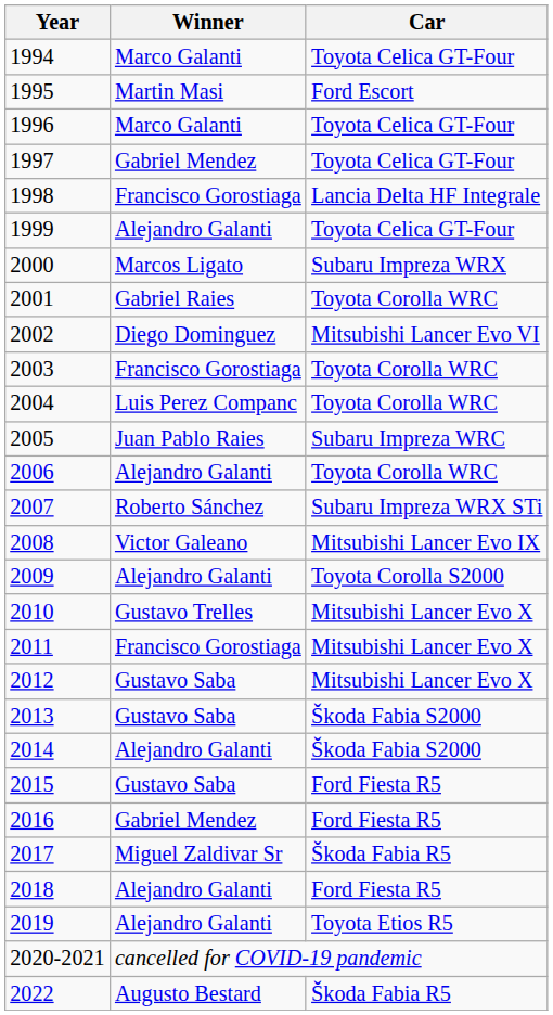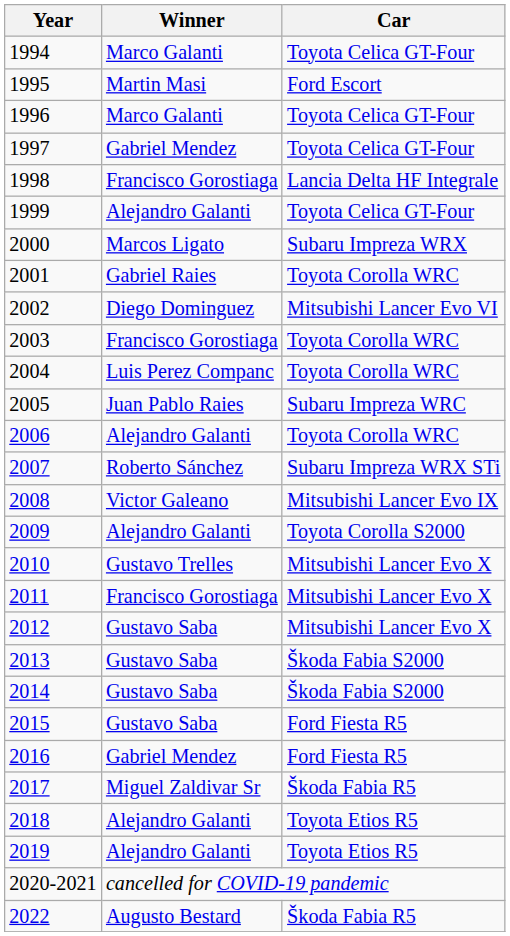 <table class="wikitable sortable">
 <tr>
 <th>Year</th>
 <th>Winner</th>
 <th>Car</th>
 </tr>
 <tr>
 <td>1994</td>
 <td> <a href='#'>Marco Galanti</a></td>
 <td><a href='#'>Toyota Celica GT-Four</a></td>
 </tr>
 <tr>
 <td>1995</td>
 <td> <a href='#'>Martin Masi</a></td>
 <td><a href='#'>Ford Escort</a></td>
 </tr>
 <tr>
 <td>1996</td>
 <td> <a href='#'>Marco Galanti</a></td>
 <td><a href='#'>Toyota Celica GT-Four</a></td>
 </tr>
 <tr>
 <td>1997</td>
 <td> <a href='#'>Gabriel Mendez</a></td>
 <td><a href='#'>Toyota Celica GT-Four</a></td>
 </tr>
 <tr>
 <td>1998</td>
 <td> <a href='#'>Francisco Gorostiaga</a></td>
 <td><a href='#'>Lancia Delta HF Integrale</a></td>
 </tr>
 <tr>
 <td>1999</td>
 <td> <a href='#'>Alejandro Galanti</a></td>
 <td><a href='#'>Toyota Celica GT-Four</a></td>
 </tr>
 <tr>
 <td>2000</td>
 <td> <a href='#'>Marcos Ligato</a></td>
 <td><a href='#'>Subaru Impreza WRX</a></td>
 </tr>
 <tr>
 <td>2001</td>
 <td> <a href='#'>Gabriel Raies</a></td>
 <td><a href='#'>Toyota Corolla WRC</a></td>
 </tr>
 <tr>
 <td>2002</td>
 <td> <a href='#'>Diego Dominguez</a></td>
 <td><a href='#'>Mitsubishi Lancer Evo VI</a></td>
 </tr>
 <tr>
 <td>2003</td>
 <td> <a href='#'>Francisco Gorostiaga</a></td>
 <td><a href='#'>Toyota Corolla WRC</a></td>
 </tr>
 <tr>
 <td>2004</td>
 <td> <a href='#'>Luis Perez Companc</a></td>
 <td><a href='#'>Toyota Corolla WRC</a></td>
 </tr>
 <tr>
 <td>2005</td>
 <td> <a href='#'>Juan Pablo Raies</a></td>
 <td><a href='#'>Subaru Impreza WRC</a></td>
 </tr>
 <tr>
 <td><a href='#'>2006</a></td>
 <td> <a href='#'>Alejandro Galanti</a></td>
 <td><a href='#'>Toyota Corolla WRC</a></td>
 </tr>
 <tr>
 <td><a href='#'>2007</a></td>
 <td> <a href='#'>Roberto Sánchez</a></td>
 <td><a href='#'>Subaru Impreza WRX STi</a></td>
 </tr>
 <tr>
 <td><a href='#'>2008</a></td>
 <td> <a href='#'>Victor Galeano</a></td>
 <td><a href='#'>Mitsubishi Lancer Evo IX</a></td>
 </tr>
 <tr>
 <td><a href='#'>2009</a></td>
 <td> <a href='#'>Alejandro Galanti</a></td>
 <td><a href='#'>Toyota Corolla S2000</a></td>
 </tr>
 <tr>
 <td><a href='#'>2010</a></td>
 <td> <a href='#'>Gustavo Trelles</a></td>
 <td><a href='#'>Mitsubishi Lancer Evo X</a></td>
 </tr>
 <tr>
 <td><a href='#'>2011</a></td>
 <td> <a href='#'>Francisco Gorostiaga</a></td>
 <td><a href='#'>Mitsubishi Lancer Evo X</a></td>
 </tr>
 <tr>
 <td><a href='#'>2012</a></td>
 <td> <a href='#'>Gustavo Saba</a></td>
 <td><a href='#'>Mitsubishi Lancer Evo X</a></td>
 </tr>
 <tr>
 <td><a href='#'>2013</a></td>
 <td> <a href='#'>Gustavo Saba</a></td>
 <td><a href='#'>Škoda Fabia S2000</a></td>
 </tr>
 <tr>
 <td><a href='#'>2014</a></td>
-<td> <a href='#'>Alejandro Galanti</a></td>
+<td> <a href='#'>Gustavo Saba</a></td>
 <td><a href='#'>Škoda Fabia S2000</a></td>
 </tr>
 <tr>
 <td><a href='#'>2015</a></td>
 <td> <a href='#'>Gustavo Saba</a></td>
 <td><a href='#'>Ford Fiesta R5</a></td>
 </tr>
 <tr>
 <td><a href='#'>2016</a></td>
 <td> <a href='#'>Gabriel Mendez</a></td>
 <td><a href='#'>Ford Fiesta R5</a></td>
 </tr>
 <tr>
 <td><a href='#'>2017</a></td>
 <td> <a href='#'>Miguel Zaldivar Sr</a></td>
 <td><a href='#'>Škoda Fabia R5</a></td>
 </tr>
 <tr>
 <td><a href='#'>2018</a></td>
 <td> <a href='#'>Alejandro Galanti</a></td>
-<td><a href='#'>Ford Fiesta R5</a></td>
+<td><a href='#'>Toyota Etios R5</a></td>
 </tr>
 <tr>
 <td><a href='#'>2019</a></td>
 <td> <a href='#'>Alejandro Galanti</a></td>
 <td><a href='#'>Toyota Etios R5</a></td>
 </tr>
 <tr>
 <td>2020-2021</td>
 <td colspan=2><em>cancelled for <a href='#'>COVID-19 pandemic</a></em></td>
 </tr>
 <tr>
 <td><a href='#'>2022</a></td>
 <td> <a href='#'>Augusto Bestard</a></td>
 <td><a href='#'>Škoda Fabia R5</a></td>
 </tr>
 <tr>
 </tr>
 </table>
